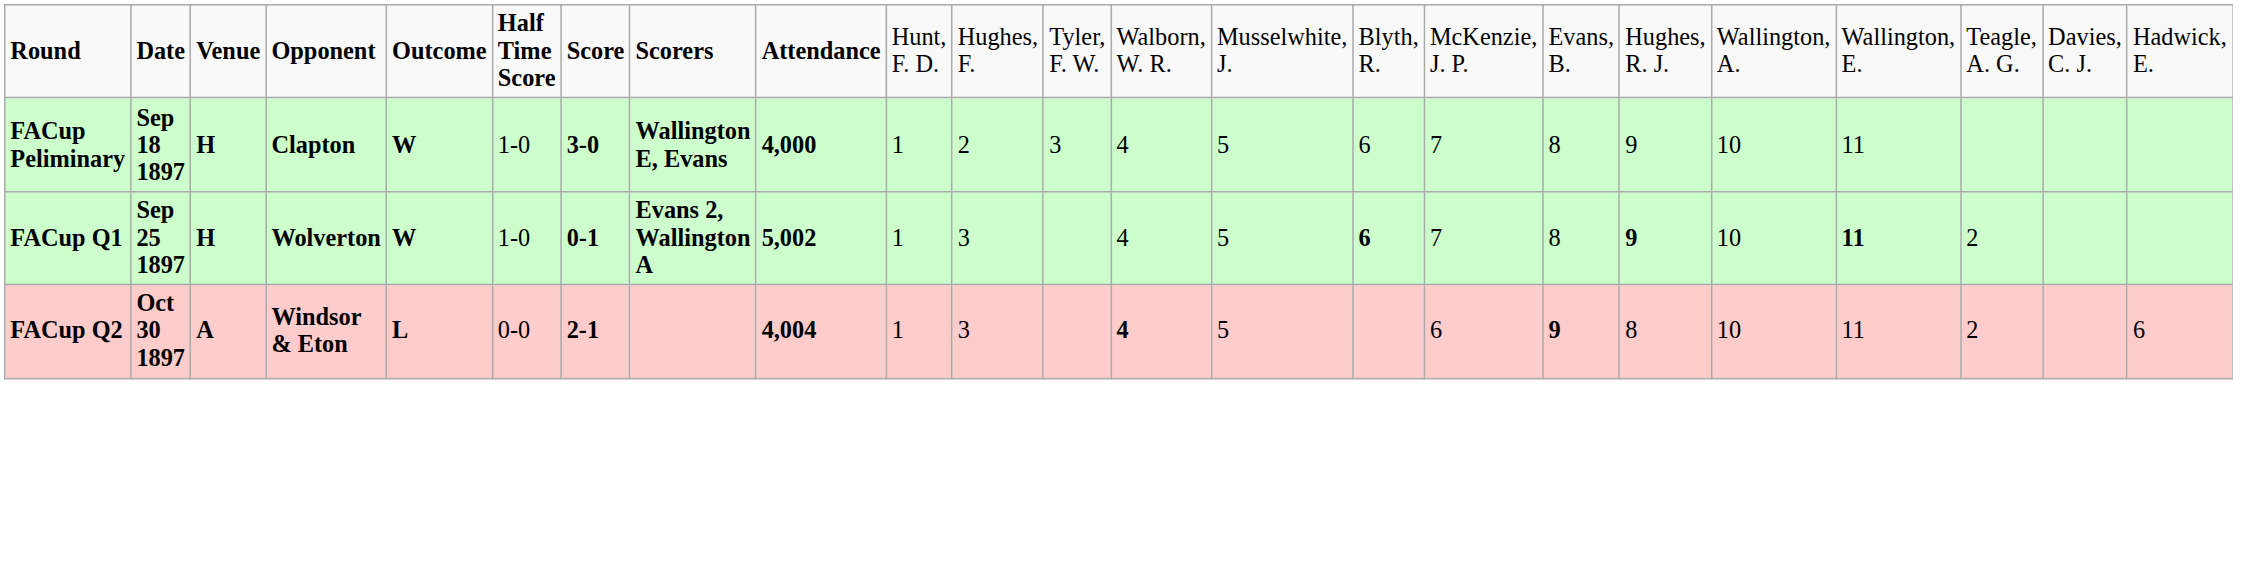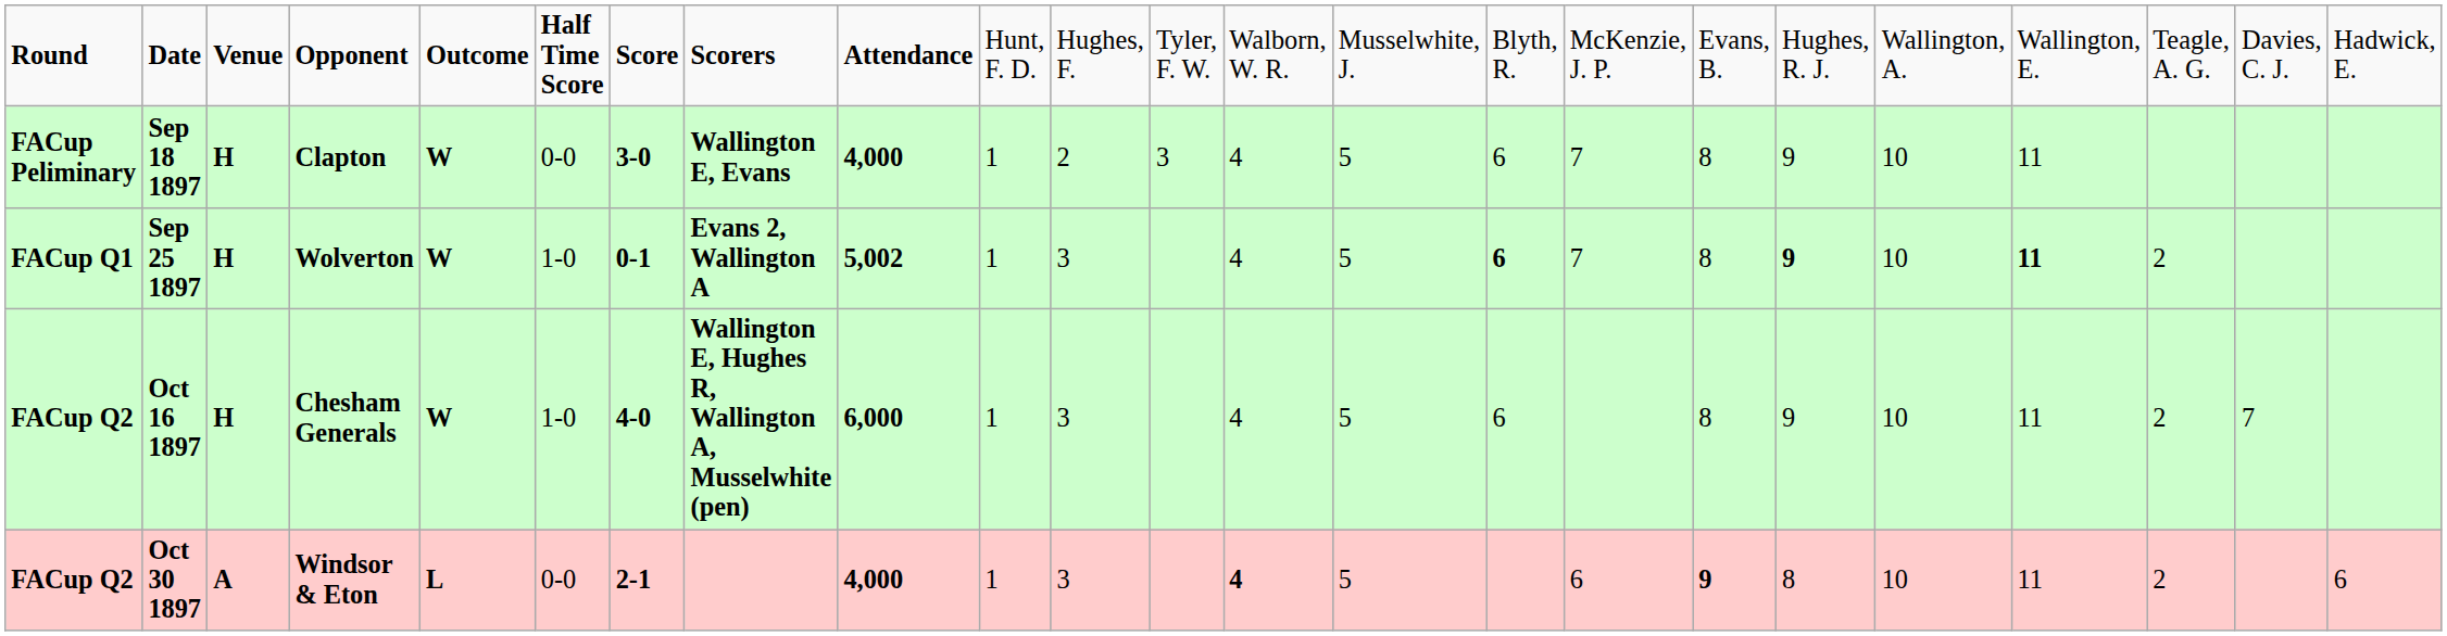 <table class="wikitable">
 <tr>
 <td><strong>Round</strong></td>
 <td><strong>Date</strong></td>
 <td><strong>Venue</strong></td>
 <td><strong>Opponent</strong></td>
 <td><strong>Outcome</strong></td>
 <td><strong>Half Time Score</strong></td>
 <td><strong>Score</strong></td>
 <td><strong>Scorers</strong></td>
 <td><strong>Attendance</strong></td>
 <td>Hunt, F. D.</td>
 <td>Hughes, F.</td>
 <td>Tyler, F. W.</td>
 <td>Walborn, W. R.</td>
 <td>Musselwhite, J.</td>
 <td>Blyth, R.</td>
 <td>McKenzie, J. P.</td>
 <td>Evans, B.</td>
 <td>Hughes, R. J.</td>
 <td>Wallington, A.</td>
 <td>Wallington, E.</td>
 <td>Teagle, A. G.</td>
 <td>Davies, C. J.</td>
 <td>Hadwick, E.</td>
 </tr>
 <tr bgcolor="#CCFFCC">
 <td><strong>FACup Peliminary</strong></td>
 <td><strong>Sep 18 1897</strong></td>
 <td><strong>H</strong></td>
 <td><strong>Clapton</strong></td>
 <td><strong>W</strong></td>
-<td>1-0</td>
+<td>0-0</td>
 <td><strong>3-0</strong></td>
 <td><strong>Wallington E, Evans</strong></td>
 <td><strong>4,000</strong></td>
 <td>1</td>
 <td>2</td>
 <td>3</td>
 <td>4</td>
 <td>5</td>
 <td>6</td>
 <td>7</td>
 <td>8</td>
 <td>9</td>
 <td>10</td>
 <td>11</td>
 <td></td>
 <td></td>
 <td></td>
 </tr>
 <tr bgcolor="#CCFFCC">
 <td><strong>FACup Q1</strong></td>
 <td><strong>Sep 25 1897</strong></td>
 <td><strong>H</strong></td>
 <td><strong>Wolverton</strong></td>
 <td><strong>W</strong></td>
 <td>1-0</td>
 <td><strong>0-1</strong></td>
 <td><strong>Evans 2, Wallington A</strong></td>
 <td><strong>5,002</strong></td>
 <td>1</td>
 <td>3</td>
 <td></td>
 <td>4</td>
 <td>5</td>
 <td><strong>6</strong></td>
 <td>7</td>
 <td>8</td>
 <td><strong>9</strong></td>
 <td>10</td>
 <td><strong>11</strong></td>
 <td>2</td>
 <td></td>
 <td></td>
 </tr>
+<tr bgcolor="#CCFFCC">
+<td><strong>FACup Q2</strong></td>
+<td><strong>Oct 16 1897</strong></td>
+<td><strong>H</strong></td>
+<td><strong>Chesham Generals</strong></td>
+<td><strong>W</strong></td>
+<td>1-0</td>
+<td><strong>4-0</strong></td>
+<td><strong>Wallington E, Hughes R, Wallington A, Musselwhite (pen)</strong></td>
+<td><strong>6,000</strong></td>
+<td>1</td>
+<td>3</td>
+<td></td>
+<td>4</td>
+<td>5</td>
+<td>6</td>
+<td></td>
+<td>8</td>
+<td>9</td>
+<td>10</td>
+<td>11</td>
+<td>2</td>
+<td>7</td>
+<td></td>
+</tr>
 <tr bgcolor="#FFCCCC">
 <td><strong>FACup Q2</strong></td>
 <td><strong>Oct 30 1897</strong></td>
 <td><strong>A</strong></td>
 <td><strong>Windsor & Eton</strong></td>
 <td><strong>L</strong></td>
 <td>0-0</td>
 <td><strong>2-1</strong></td>
 <td></td>
-<td><strong>4,004</strong></td>
+<td><strong>4,000</strong></td>
 <td>1</td>
 <td>3</td>
 <td></td>
 <td><strong>4</strong></td>
 <td>5</td>
 <td></td>
 <td>6</td>
 <td><strong>9</strong></td>
 <td>8</td>
 <td>10</td>
 <td>11</td>
 <td>2</td>
 <td></td>
 <td>6</td>
 </tr>
 </table>
